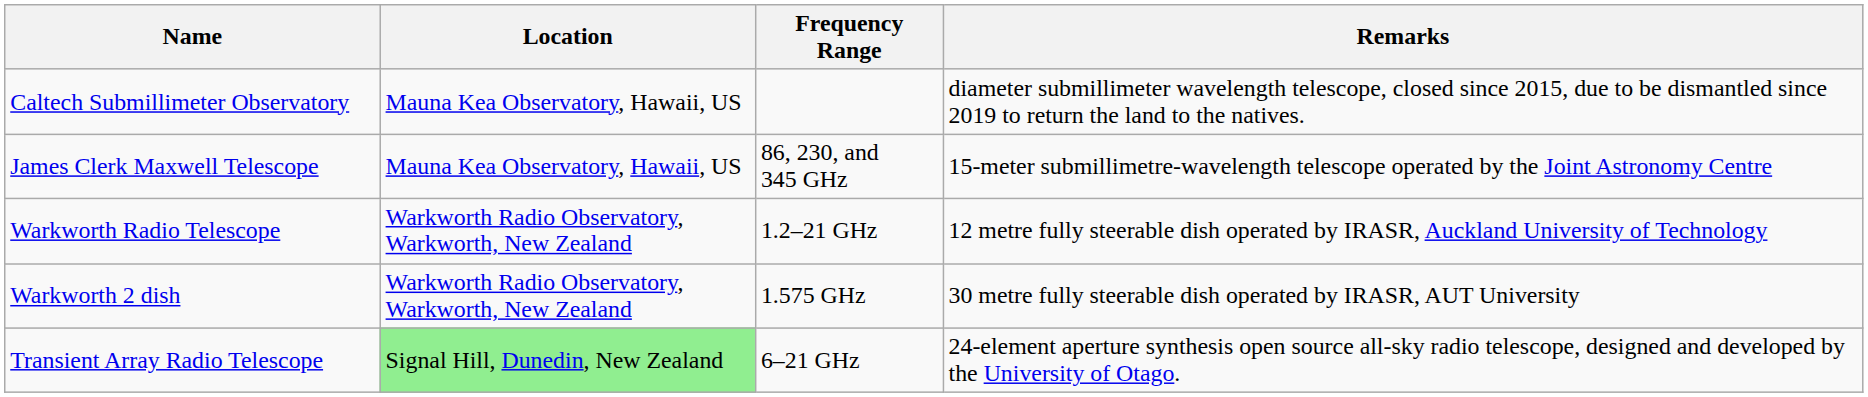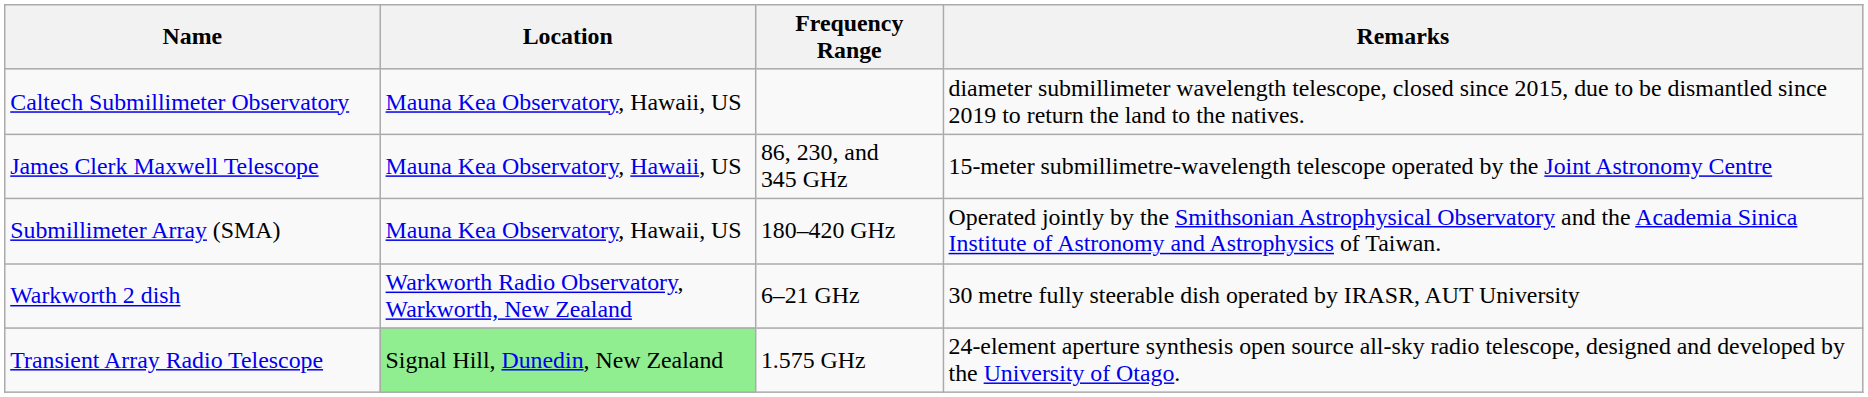 <table class="wikitable">
 <tr>
 <th style="width:20%;">Name</th>
 <th style="width:20%;">Location</th>
 <th style="width:10%;">Frequency Range</th>
 <th style="width:49%;">Remarks</th>
 </tr>
 <tr>
 <td><a href='#'>Caltech Submillimeter Observatory</a></td>
 <td><a href='#'>Mauna Kea Observatory</a>, Hawaii, US</td>
 <td></td>
 <td> diameter submillimeter wavelength telescope, closed since 2015, due to be dismantled since 2019 to return the land to the natives.</td>
 </tr>
 <tr>
 <td><a href='#'>James Clerk Maxwell Telescope</a></td>
 <td><a href='#'>Mauna Kea Observatory</a>, <a href='#'>Hawaii</a>, US</td>
 <td>86, 230, and 345 GHz</td>
 <td>15-meter submillimetre-wavelength telescope operated by the <a href='#'>Joint Astronomy Centre</a></td>
 </tr>
 <tr>
-<td><a href='#'>Warkworth Radio Telescope</a></td>
-<td><a href='#'>Warkworth Radio Observatory</a>, <a href='#'>Warkworth, New Zealand</a></td>
-<td>1.2–21 GHz</td>
-<td>12 metre fully steerable dish operated by IRASR, <a href='#'>Auckland University of Technology</a></td>
+<td><a href='#'>Submillimeter Array</a> (SMA)</td>
+<td><a href='#'>Mauna Kea Observatory</a>, Hawaii, US</td>
+<td>180–420 GHz</td>
+<td>Operated jointly by the <a href='#'>Smithsonian Astrophysical Observatory</a> and the <a href='#'>Academia Sinica Institute of Astronomy and Astrophysics</a> of Taiwan.</td>
 </tr>
 <tr>
 <td><a href='#'>Warkworth 2 dish</a></td>
 <td><a href='#'>Warkworth Radio Observatory</a>, <a href='#'>Warkworth, New Zealand</a></td>
-<td>1.575 GHz</td>
+<td>6–21 GHz</td>
 <td>30 metre fully steerable dish operated by IRASR, AUT University</td>
 </tr>
 <tr>
 <td><a href='#'>Transient Array Radio Telescope</a></td>
 <td style="background: lightgreen;">Signal Hill, <a href='#'>Dunedin</a>, New Zealand</td>
-<td>6–21 GHz</td>
+<td>1.575 GHz</td>
 <td>24-element aperture synthesis open source all-sky radio telescope, designed and developed by the <a href='#'>University of Otago</a>.</td>
 </tr>
 </table>
